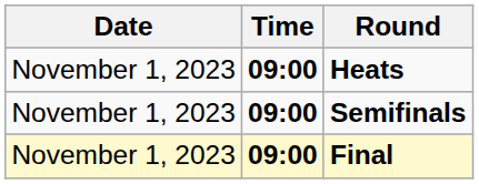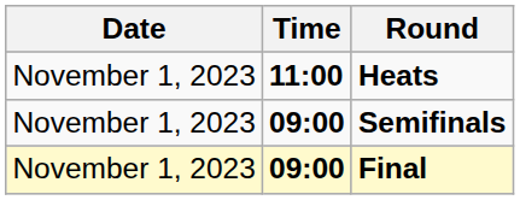 <table class="wikitable">
 <tr>
 <th>Date</th>
 <th>Time</th>
 <th>Round</th>
 </tr>
 <tr>
 <td>November 1, 2023</td>
-<td><strong>09:00</strong></td>
+<td><strong>11:00</strong></td>
 <td><strong>Heats</strong></td>
 </tr>
 <tr>
 <td>November 1, 2023</td>
 <td><strong>09:00</strong></td>
 <td><strong>Semifinals</strong></td>
 </tr>
 <tr style=background:lemonchiffon>
 <td>November 1, 2023</td>
 <td><strong>09:00</strong></td>
 <td><strong>Final</strong></td>
 </tr>
 </table>
